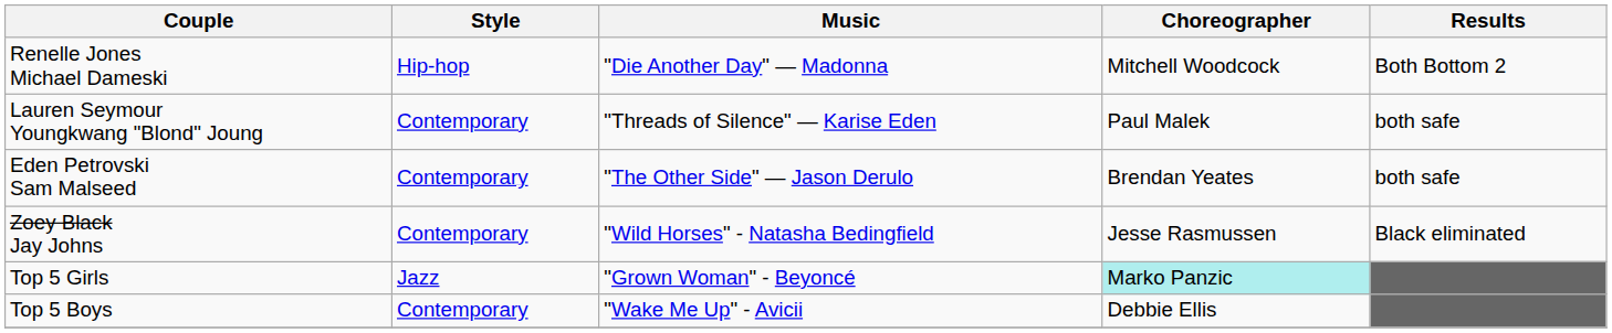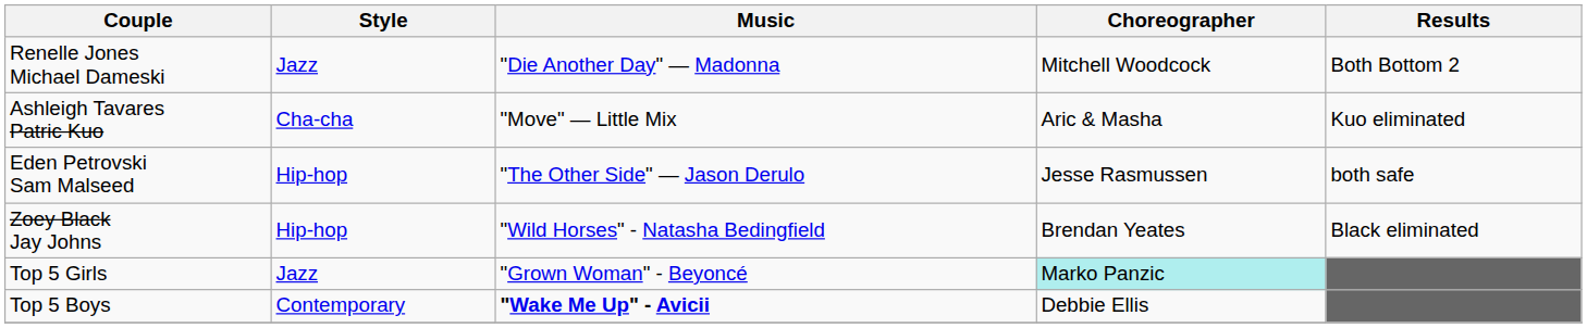 <table class="wikitable" width="98%">
 <tr>
 <th>Couple</th>
 <th>Style</th>
 <th>Music</th>
 <th>Choreographer</th>
 <th>Results</th>
 </tr>
 <tr>
 <td>Renelle Jones<br> Michael Dameski</td>
-<td><a href='#'>Hip-hop</a></td>
+<td><a href='#'>Jazz</a></td>
 <td>"<a href='#'>Die Another Day</a>" — <a href='#'>Madonna</a></td>
 <td>Mitchell Woodcock</td>
 <td>Both Bottom 2</td>
 </tr>
 <tr>
-<td>Lauren Seymour<br> Youngkwang "Blond" Joung</td>
-<td><a href='#'>Contemporary</a></td>
-<td>"Threads of Silence" — <a href='#'>Karise Eden</a></td>
-<td>Paul Malek</td>
-<td>both safe</td>
+<td>Ashleigh Tavares<br> <s>Patric Kuo</s></td>
+<td><a href='#'>Cha-cha</a></td>
+<td>"Move" — Little Mix</td>
+<td>Aric & Masha</td>
+<td>Kuo eliminated</td>
 </tr>
 <tr>
 <td>Eden Petrovski<br> Sam Malseed</td>
-<td><a href='#'>Contemporary</a></td>
+<td><a href='#'>Hip-hop</a></td>
 <td>"<a href='#'>The Other Side</a>" — <a href='#'>Jason Derulo</a></td>
-<td>Brendan Yeates</td>
+<td>Jesse Rasmussen</td>
 <td>both safe</td>
 </tr>
 <tr>
 <td><s>Zoey Black</s><br> Jay Johns</td>
-<td><a href='#'>Contemporary</a></td>
+<td><a href='#'>Hip-hop</a></td>
 <td>"<a href='#'>Wild Horses</a>" - <a href='#'>Natasha Bedingfield</a></td>
-<td>Jesse Rasmussen</td>
+<td>Brendan Yeates</td>
 <td>Black eliminated</td>
 </tr>
 <tr>
 <td>Top 5 Girls</td>
 <td><a href='#'>Jazz</a></td>
 <td>"<a href='#'>Grown Woman</a>" - <a href='#'>Beyoncé</a></td>
 <td style="background: paleturquoise;">Marko Panzic</td>
 <td bgcolor="666666"></td>
 </tr>
 <tr>
 <td>Top 5 Boys</td>
 <td><a href='#'>Contemporary</a></td>
-<td>"<a href='#'>Wake Me Up</a>" - <a href='#'>Avicii</a></td>
+<td><strong>"<a href='#'>Wake Me Up</a>" - <a href='#'>Avicii</a></strong></td>
 <td>Debbie Ellis</td>
 <td bgcolor="666666"></td>
 </tr>
 <tr>
 </tr>
 </table>
